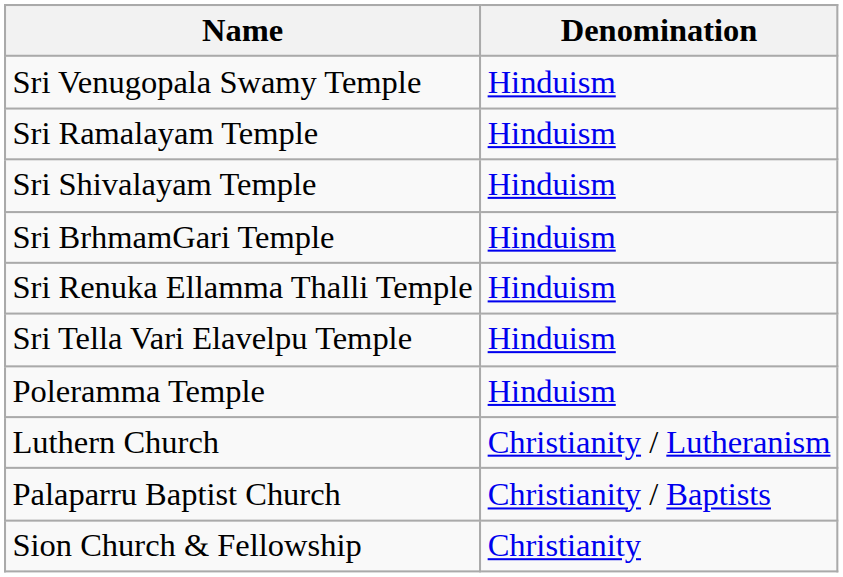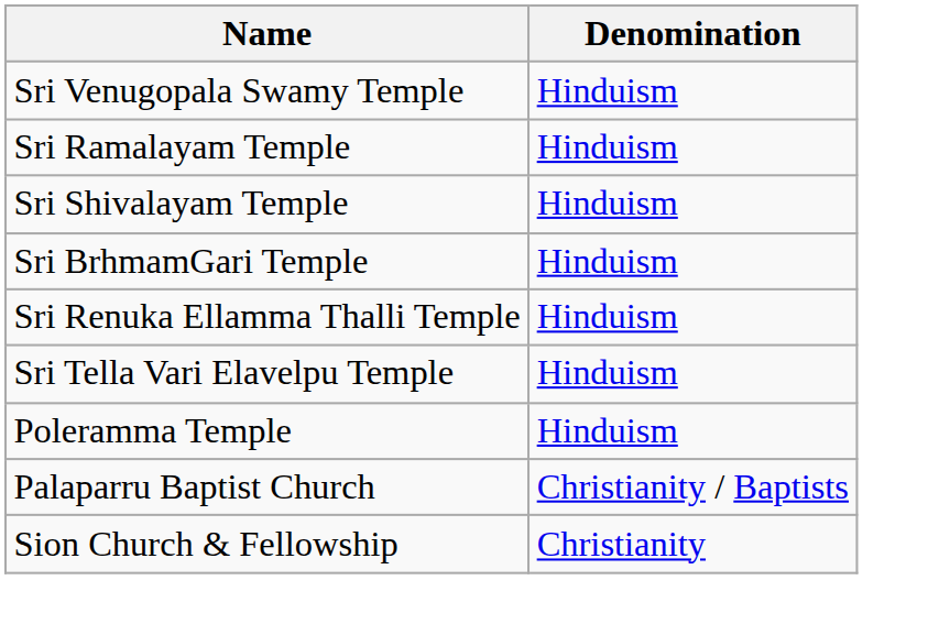 <table class="wikitable sortable">
 <tr>
 <th>Name</th>
 <th>Denomination</th>
 </tr>
 <tr>
 <td>Sri Venugopala Swamy Temple</td>
 <td><a href='#'>Hinduism</a></td>
 </tr>
 <tr>
 <td>Sri Ramalayam Temple</td>
 <td><a href='#'>Hinduism</a></td>
 </tr>
 <tr>
 <td>Sri Shivalayam Temple</td>
 <td><a href='#'>Hinduism</a></td>
 </tr>
 <tr>
 <td>Sri BrhmamGari Temple</td>
 <td><a href='#'>Hinduism</a></td>
 </tr>
 <tr>
 <td>Sri Renuka Ellamma Thalli Temple</td>
 <td><a href='#'>Hinduism</a></td>
 </tr>
 <tr>
 <td>Sri Tella Vari Elavelpu Temple</td>
 <td><a href='#'>Hinduism</a></td>
 </tr>
 <tr>
 <td>Poleramma Temple</td>
 <td><a href='#'>Hinduism</a></td>
 </tr>
 <tr>
-<td>Luthern Church</td>
-<td><a href='#'>Christianity</a> / <a href='#'>Lutheranism</a></td>
-</tr>
-<tr>
 <td>Palaparru Baptist Church</td>
 <td><a href='#'>Christianity</a> / <a href='#'>Baptists</a></td>
 </tr>
 <tr>
 <td>Sion Church & Fellowship</td>
 <td><a href='#'>Christianity</a></td>
 </tr>
 </table>
